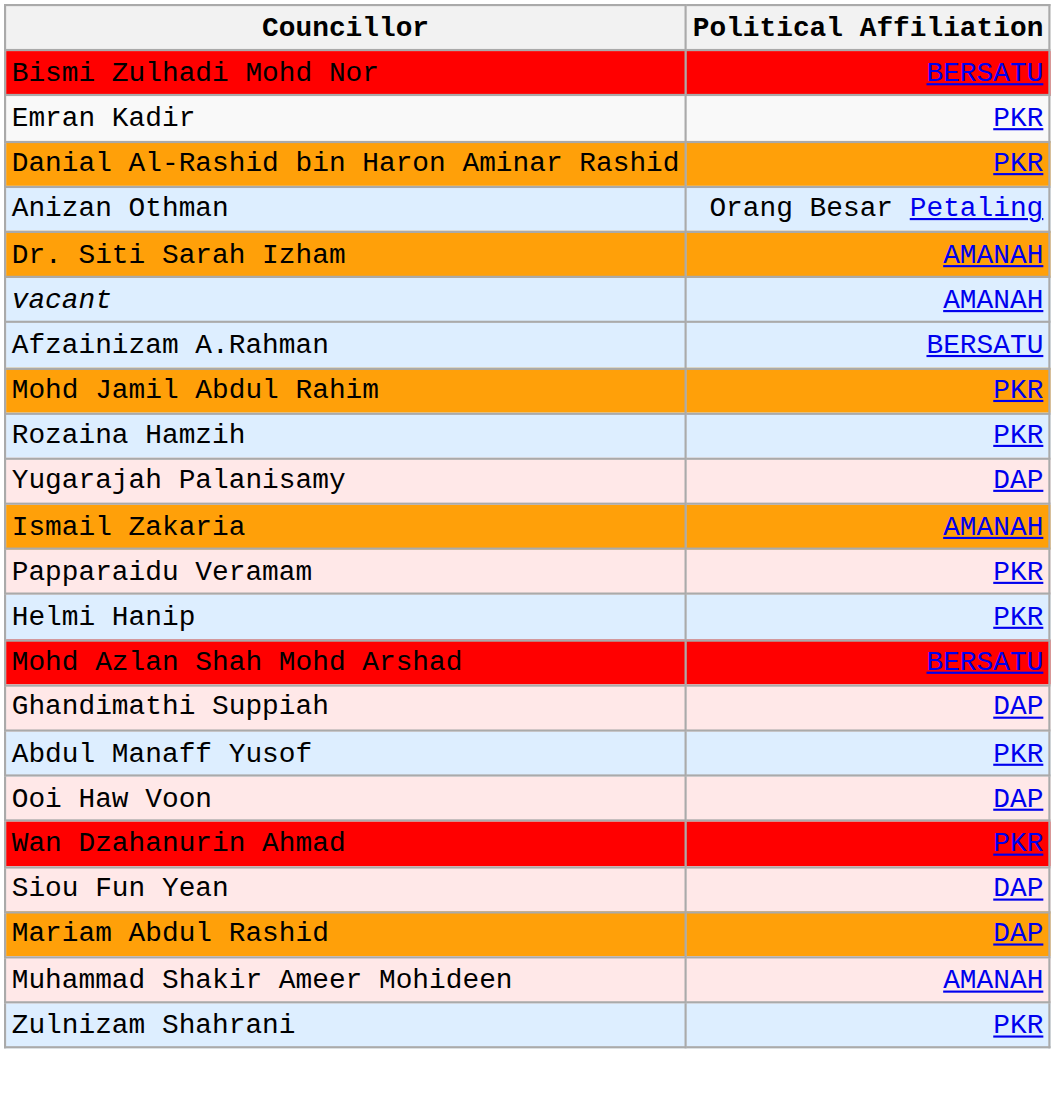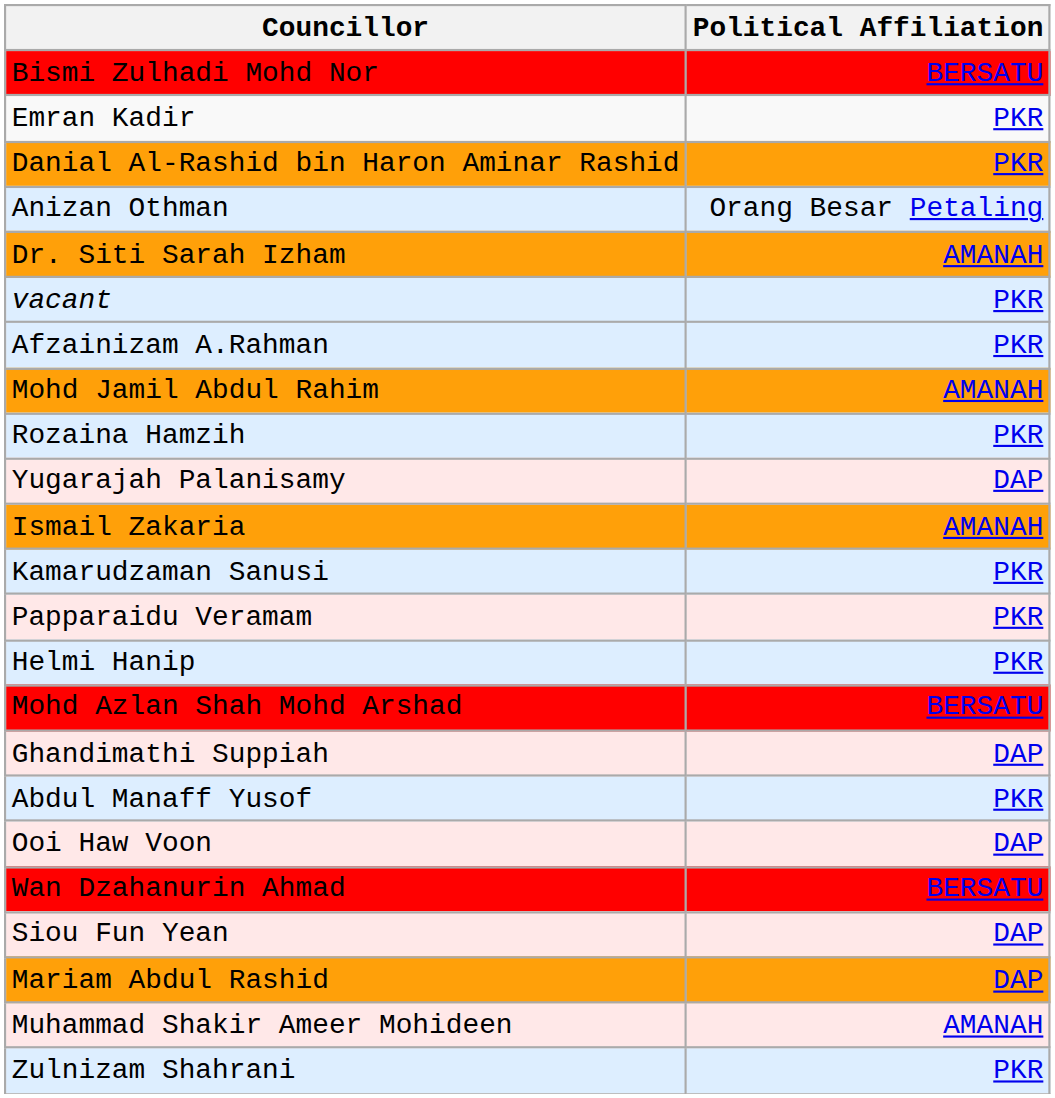 <table class="wikitable sortable mw-collapsible">
 <tr>
 <th>Councillor</th>
 <th>Political Affiliation</th>
 </tr>
 <tr bgcolor="#FF0000">
 <td>Bismi Zulhadi Mohd Nor</td>
 <td align="right"><a href='#'>BERSATU</a></td>
 </tr>
 <tr>
 <td>Emran Kadir</td>
 <td align="right"><a href='#'>PKR</a></td>
 </tr>
 <tr bgcolor="#FFA009">
 <td>Danial Al-Rashid bin Haron Aminar Rashid</td>
 <td align="right"><a href='#'>PKR</a></td>
 </tr>
 <tr bgcolor="ddeeff">
 <td>Anizan Othman</td>
 <td align="right">Orang Besar <a href='#'>Petaling</a></td>
 </tr>
 <tr bgcolor="#FFA009">
 <td>Dr. Siti Sarah Izham</td>
 <td align="right"><a href='#'>AMANAH</a></td>
 </tr>
 <tr bgcolor="ddeeff">
 <td><em>vacant</em></td>
-<td align="right"><a href='#'>AMANAH</a></td>
+<td align="right"><a href='#'>PKR</a></td>
 </tr>
 <tr bgcolor="ddeeff">
 <td>Afzainizam A.Rahman</td>
-<td align="right"><a href='#'>BERSATU</a></td>
+<td align="right"><a href='#'>PKR</a></td>
 </tr>
 <tr bgcolor="#FFA009">
 <td>Mohd Jamil Abdul Rahim</td>
-<td align="right"><a href='#'>PKR</a></td>
+<td align="right"><a href='#'>AMANAH</a></td>
 </tr>
 <tr bgcolor="ddeeff">
 <td>Rozaina Hamzih</td>
 <td align="right"><a href='#'>PKR</a></td>
 </tr>
 <tr bgcolor="ffe8e8">
 <td>Yugarajah Palanisamy</td>
 <td align="right"><a href='#'>DAP</a></td>
 </tr>
 <tr bgcolor="#FFA009">
 <td>Ismail Zakaria</td>
 <td align="right"><a href='#'>AMANAH</a></td>
+</tr>
+<tr bgcolor="ddeeff">
+<td>Kamarudzaman Sanusi</td>
+<td align="right"><a href='#'>PKR</a></td>
 </tr>
 <tr bgcolor="ffe8e8">
 <td>Papparaidu Veramam</td>
 <td align="right"><a href='#'>PKR</a></td>
 </tr>
 <tr bgcolor="ddeeff">
 <td>Helmi Hanip</td>
 <td align="right"><a href='#'>PKR</a></td>
 </tr>
 <tr bgcolor="#FF0000">
 <td>Mohd Azlan Shah Mohd Arshad</td>
 <td align="right"><a href='#'>BERSATU</a></td>
 </tr>
 <tr bgcolor="ffe8e8">
 <td>Ghandimathi Suppiah</td>
 <td align="right"><a href='#'>DAP</a></td>
 </tr>
 <tr bgcolor="ddeeff">
 <td>Abdul Manaff Yusof</td>
 <td align="right"><a href='#'>PKR</a></td>
 </tr>
 <tr bgcolor="ffe8e8">
 <td>Ooi Haw Voon</td>
 <td align="right"><a href='#'>DAP</a></td>
 </tr>
 <tr bgcolor="#FF0000">
 <td>Wan Dzahanurin Ahmad</td>
-<td align="right"><a href='#'>PKR</a></td>
+<td align="right"><a href='#'>BERSATU</a></td>
 </tr>
 <tr bgcolor="ffe8e8">
 <td>Siou Fun Yean</td>
 <td align="right"><a href='#'>DAP</a></td>
 </tr>
 <tr bgcolor="#FFA009">
 <td>Mariam Abdul Rashid</td>
 <td align="right"><a href='#'>DAP</a></td>
 </tr>
 <tr bgcolor="ffe8e8">
 <td>Muhammad Shakir Ameer Mohideen</td>
 <td align="right"><a href='#'>AMANAH</a></td>
 </tr>
 <tr bgcolor="ddeeff">
 <td>Zulnizam Shahrani</td>
 <td align="right"><a href='#'>PKR</a></td>
 </tr>
 </table>
